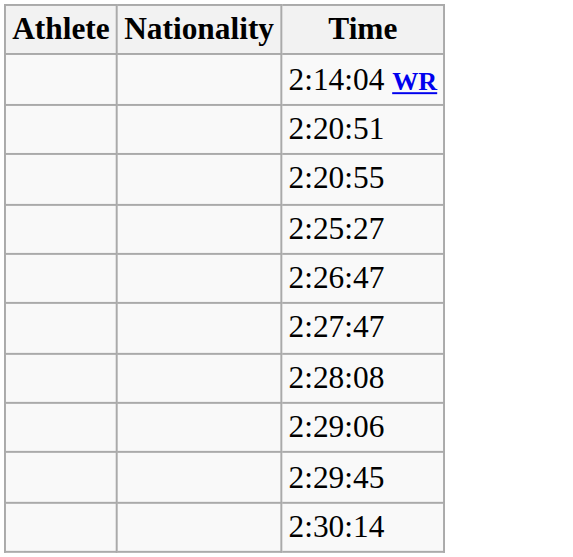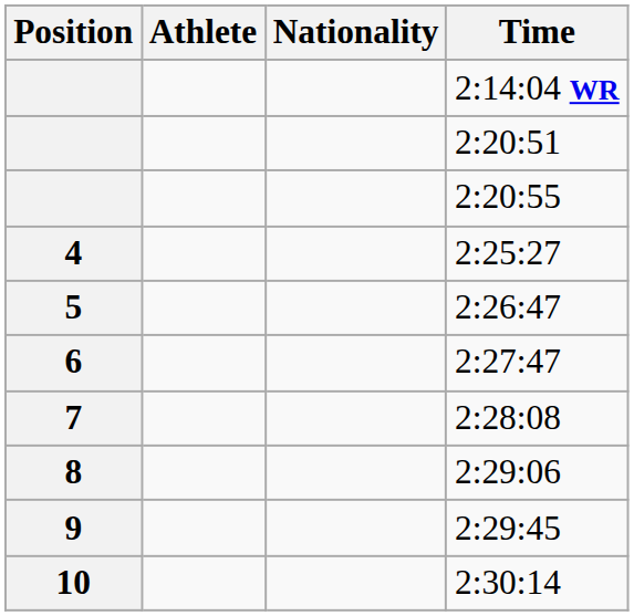 <table class="wikitable sortable">
 <tr>
+<th scope="col">Position</th>
 <th scope="col">Athlete</th>
 <th scope="col">Nationality</th>
 <th scope="col">Time</th>
 </tr>
 <tr>
+<th></th>
 <td></td>
 <td></td>
 <td>2:14:04 <strong><small><a href='#'>WR</a></small></strong></td>
 </tr>
 <tr>
+<th></th>
 <td></td>
 <td></td>
 <td>2:20:51</td>
 </tr>
 <tr>
+<th></th>
 <td></td>
 <td></td>
 <td>2:20:55</td>
 </tr>
 <tr>
+<th>4</th>
 <td></td>
 <td></td>
 <td>2:25:27</td>
 </tr>
 <tr>
+<th>5</th>
 <td></td>
 <td></td>
 <td>2:26:47</td>
 </tr>
 <tr>
+<th>6</th>
 <td></td>
 <td></td>
 <td>2:27:47</td>
 </tr>
 <tr>
+<th>7</th>
 <td></td>
 <td></td>
 <td>2:28:08</td>
 </tr>
 <tr>
+<th>8</th>
 <td></td>
 <td></td>
 <td>2:29:06</td>
 </tr>
 <tr>
+<th>9</th>
 <td></td>
 <td></td>
 <td>2:29:45</td>
 </tr>
 <tr>
+<th>10</th>
 <td></td>
 <td></td>
 <td>2:30:14</td>
 </tr>
 </table>
